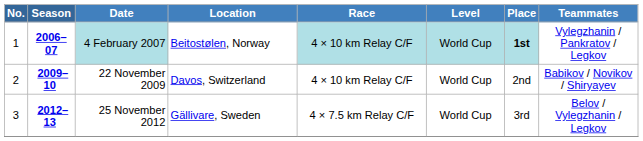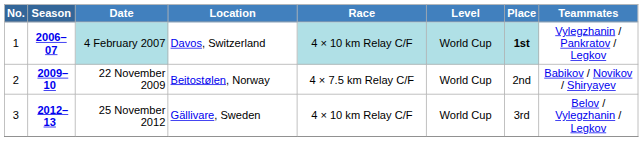 <table class="wikitable sortable" style="font-size:95%; text-align:center; border:grey solid 1px; border-collapse:collapse; background:#ffffff;">
 <tr style="background:#efefef;">
 <th style="background-color:#369; color:white;">No.</th>
 <th style="background-color:#369; color:white;">Season</th>
 <th style="background-color:#4180be; color:white; width:120px;">Date</th>
 <th style="background-color:#4180be; color:white; width:170px;">Location</th>
 <th style="background-color:#4180be; color:white; width:170px;">Race</th>
 <th style="background-color:#4180be; color:white; width:100px;">Level</th>
 <th style="background-color:#4180be; color:white;">Place</th>
 <th style="background-color:#4180be; color:white;">Teammates</th>
 </tr>
 <tr>
 <td align=center>1</td>
 <td rowspan=1 align=center><strong><a href='#'>2006–07</a></strong></td>
 <td bgcolor="#BOEOE6" align=right>4 February 2007</td>
-<td align=left> <a href='#'>Beitostølen</a>, Norway</td>
+<td align=left> <a href='#'>Davos</a>, Switzerland</td>
 <td bgcolor="#BOEOE6">4 × 10 km Relay C/F</td>
 <td bgcolor="#BOEOE6">World Cup</td>
 <td bgcolor="#BOEOE6"><strong>1st</strong></td>
 <td><a href='#'>Vylegzhanin</a> / <a href='#'>Pankratov</a> / <a href='#'>Legkov</a></td>
 </tr>
 <tr>
 <td align=center>2</td>
 <td rowspan=1 align=center><strong> <a href='#'>2009–10</a> </strong></td>
 <td align=right>22 November 2009</td>
-<td align=left> <a href='#'>Davos</a>, Switzerland</td>
-<td>4 × 10 km Relay C/F</td>
+<td align=left> <a href='#'>Beitostølen</a>, Norway</td>
+<td>4 × 7.5 km Relay C/F</td>
 <td>World Cup</td>
 <td>2nd</td>
 <td><a href='#'>Babikov</a> / <a href='#'>Novikov</a> / <a href='#'>Shiryayev</a></td>
 </tr>
 <tr>
 <td align=center>3</td>
 <td rowspan=1 align=center><strong> <a href='#'>2012–13</a> </strong></td>
 <td align=right>25 November 2012</td>
 <td align=left> <a href='#'>Gällivare</a>, Sweden</td>
-<td>4 × 7.5 km Relay C/F</td>
+<td>4 × 10 km Relay C/F</td>
 <td>World Cup</td>
 <td>3rd</td>
 <td><a href='#'>Belov</a> / <a href='#'>Vylegzhanin</a> / <a href='#'>Legkov</a></td>
 </tr>
 <tr>
 </tr>
 </table>
